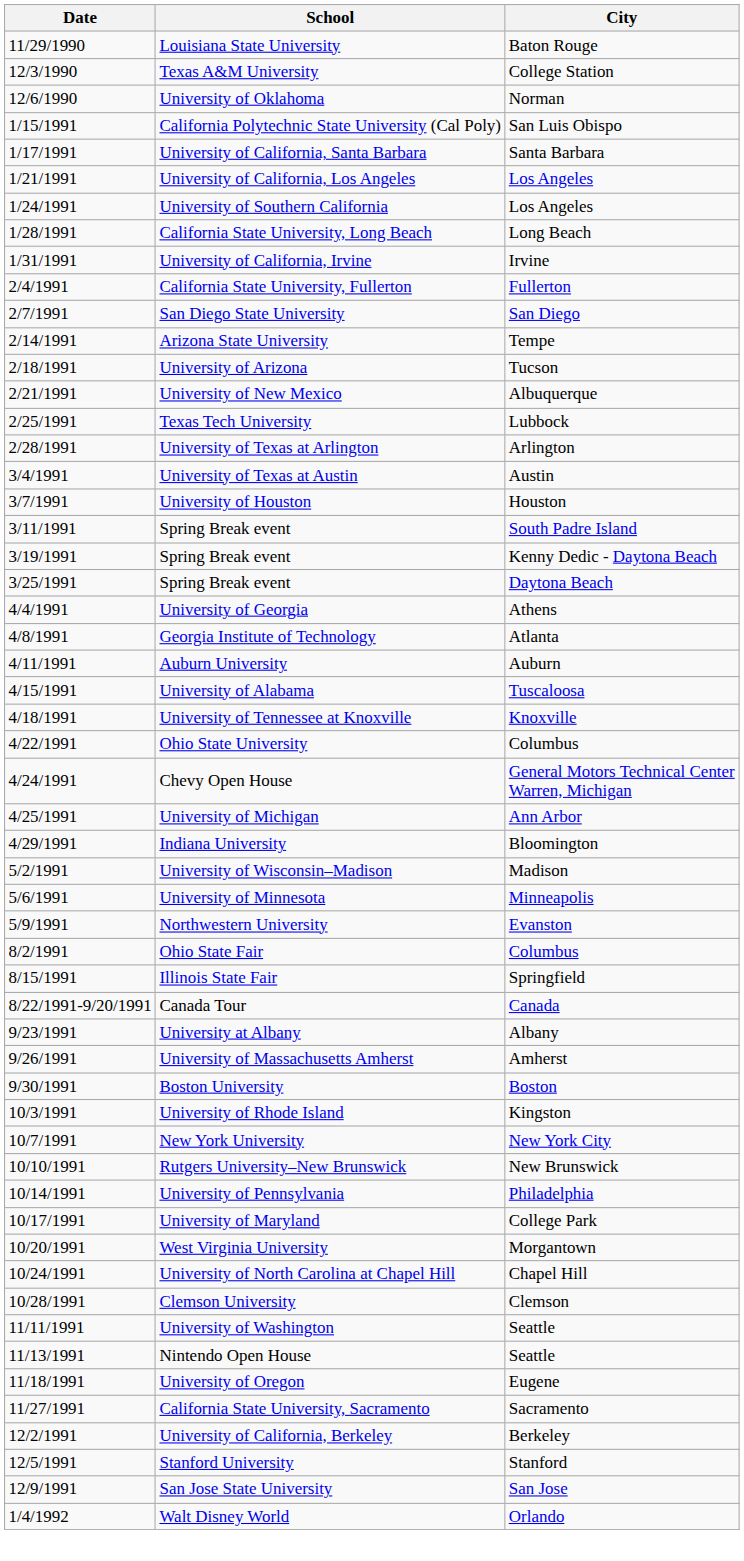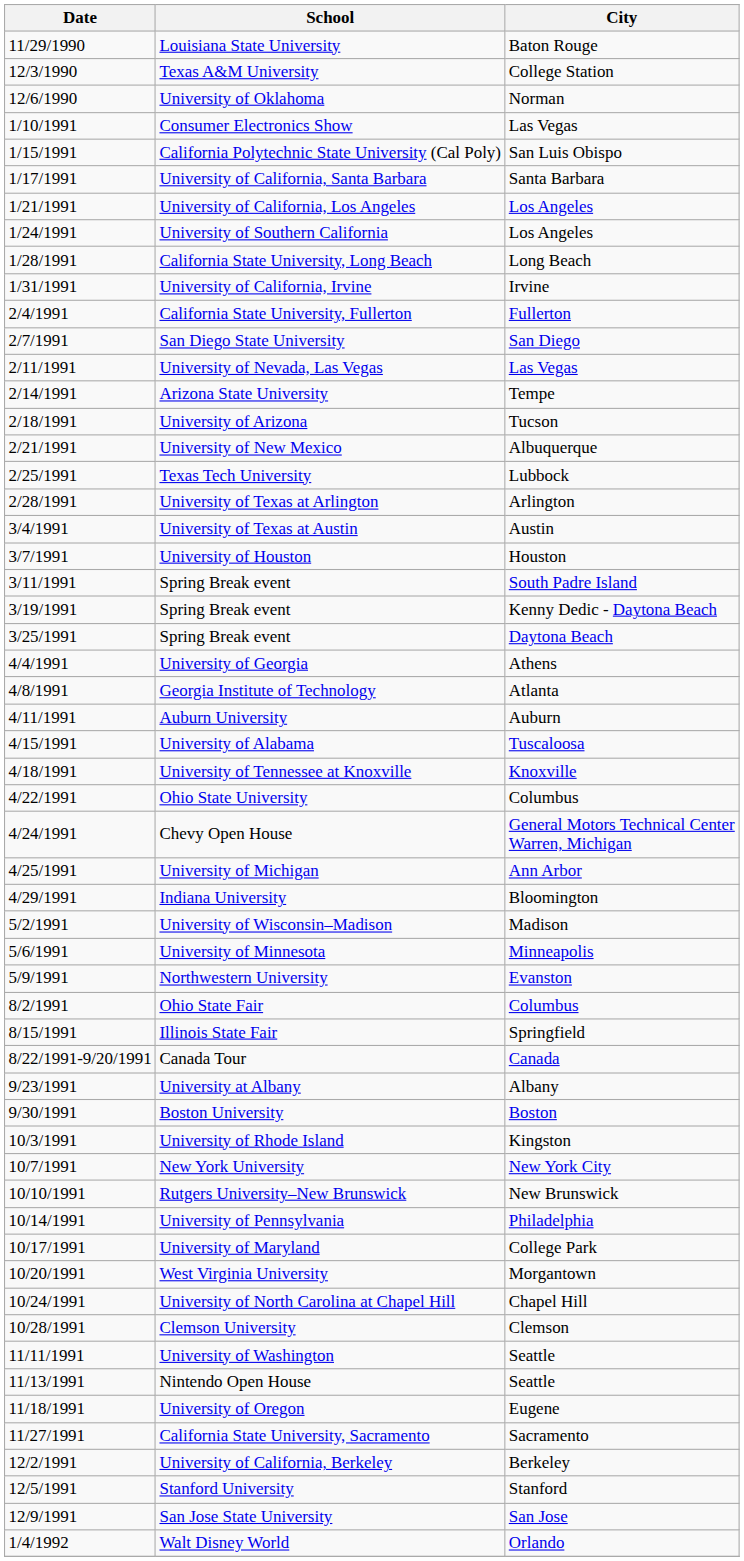 <table class="wikitable">
 <tr>
 <th>Date</th>
 <th>School</th>
 <th>City</th>
 </tr>
 <tr>
 <td>11/29/1990</td>
 <td><a href='#'>Louisiana State University</a></td>
 <td>Baton Rouge</td>
 </tr>
 <tr>
 <td>12/3/1990</td>
 <td><a href='#'>Texas A&M University</a></td>
 <td>College Station</td>
 </tr>
 <tr>
 <td>12/6/1990</td>
 <td><a href='#'>University of Oklahoma</a></td>
 <td>Norman</td>
+</tr>
+<tr>
+<td>1/10/1991</td>
+<td><a href='#'>Consumer Electronics Show</a></td>
+<td>Las Vegas</td>
 </tr>
 <tr>
 <td>1/15/1991</td>
 <td><a href='#'>California Polytechnic State University</a> (Cal Poly)</td>
 <td>San Luis Obispo</td>
 </tr>
 <tr>
 <td>1/17/1991</td>
 <td><a href='#'>University of California, Santa Barbara</a></td>
 <td>Santa Barbara</td>
 </tr>
 <tr>
 <td>1/21/1991</td>
 <td><a href='#'>University of California, Los Angeles</a></td>
 <td><a href='#'>Los Angeles</a></td>
 </tr>
 <tr>
 <td>1/24/1991</td>
 <td><a href='#'>University of Southern California</a></td>
 <td>Los Angeles</td>
 </tr>
 <tr>
 <td>1/28/1991</td>
 <td><a href='#'>California State University, Long Beach</a></td>
 <td>Long Beach</td>
 </tr>
 <tr>
 <td>1/31/1991</td>
 <td><a href='#'>University of California, Irvine</a></td>
 <td>Irvine</td>
 </tr>
 <tr>
 <td>2/4/1991</td>
 <td><a href='#'>California State University, Fullerton</a></td>
 <td><a href='#'>Fullerton</a></td>
 </tr>
 <tr>
 <td>2/7/1991</td>
 <td><a href='#'>San Diego State University</a></td>
 <td><a href='#'>San Diego</a></td>
+</tr>
+<tr>
+<td>2/11/1991</td>
+<td><a href='#'>University of Nevada, Las Vegas</a></td>
+<td><a href='#'>Las Vegas</a></td>
 </tr>
 <tr>
 <td>2/14/1991</td>
 <td><a href='#'>Arizona State University</a></td>
 <td>Tempe</td>
 </tr>
 <tr>
 <td>2/18/1991</td>
 <td><a href='#'>University of Arizona</a></td>
 <td>Tucson</td>
 </tr>
 <tr>
 <td>2/21/1991</td>
 <td><a href='#'>University of New Mexico</a></td>
 <td>Albuquerque</td>
 </tr>
 <tr>
 <td>2/25/1991</td>
 <td><a href='#'>Texas Tech University</a></td>
 <td>Lubbock</td>
 </tr>
 <tr>
 <td>2/28/1991</td>
 <td><a href='#'>University of Texas at Arlington</a></td>
 <td>Arlington</td>
 </tr>
 <tr>
 <td>3/4/1991</td>
 <td><a href='#'>University of Texas at Austin</a></td>
 <td>Austin</td>
 </tr>
 <tr>
 <td>3/7/1991</td>
 <td><a href='#'>University of Houston</a></td>
 <td>Houston</td>
 </tr>
 <tr>
 <td>3/11/1991</td>
 <td>Spring Break event</td>
 <td><a href='#'>South Padre Island</a></td>
 </tr>
 <tr>
 <td>3/19/1991</td>
 <td>Spring Break event</td>
 <td>Kenny Dedic - <a href='#'>Daytona Beach</a></td>
 </tr>
 <tr>
 <td>3/25/1991</td>
 <td>Spring Break event</td>
 <td><a href='#'>Daytona Beach</a></td>
 </tr>
 <tr>
 <td>4/4/1991</td>
 <td><a href='#'>University of Georgia</a></td>
 <td>Athens</td>
 </tr>
 <tr>
 <td>4/8/1991</td>
 <td><a href='#'>Georgia Institute of Technology</a></td>
 <td>Atlanta</td>
 </tr>
 <tr>
 <td>4/11/1991</td>
 <td><a href='#'>Auburn University</a></td>
 <td>Auburn</td>
 </tr>
 <tr>
 <td>4/15/1991</td>
 <td><a href='#'>University of Alabama</a></td>
 <td><a href='#'>Tuscaloosa</a></td>
 </tr>
 <tr>
 <td>4/18/1991</td>
 <td><a href='#'>University of Tennessee at Knoxville</a></td>
 <td><a href='#'>Knoxville</a></td>
 </tr>
 <tr>
 <td>4/22/1991</td>
 <td><a href='#'>Ohio State University</a></td>
 <td>Columbus</td>
 </tr>
 <tr>
 <td>4/24/1991</td>
 <td>Chevy Open House</td>
 <td><a href='#'>General Motors Technical Center</a> <br> <a href='#'>Warren, Michigan</a></td>
 </tr>
 <tr>
 <td>4/25/1991</td>
 <td><a href='#'>University of Michigan</a></td>
 <td><a href='#'>Ann Arbor</a></td>
 </tr>
 <tr>
 <td>4/29/1991</td>
 <td><a href='#'>Indiana University</a></td>
 <td>Bloomington</td>
 </tr>
 <tr>
 <td>5/2/1991</td>
 <td><a href='#'>University of Wisconsin–Madison</a></td>
 <td>Madison</td>
 </tr>
 <tr>
 <td>5/6/1991</td>
 <td><a href='#'>University of Minnesota</a></td>
 <td><a href='#'>Minneapolis</a></td>
 </tr>
 <tr>
 <td>5/9/1991</td>
 <td><a href='#'>Northwestern University</a></td>
 <td><a href='#'>Evanston</a></td>
 </tr>
 <tr>
 <td>8/2/1991</td>
 <td><a href='#'>Ohio State Fair</a></td>
 <td><a href='#'>Columbus</a></td>
 </tr>
 <tr>
 <td>8/15/1991</td>
 <td><a href='#'>Illinois State Fair</a></td>
 <td>Springfield</td>
 </tr>
 <tr>
 <td>8/22/1991-9/20/1991</td>
 <td>Canada Tour</td>
 <td><a href='#'>Canada</a></td>
 </tr>
 <tr>
 <td>9/23/1991</td>
 <td><a href='#'>University at Albany</a></td>
 <td>Albany</td>
 </tr>
 <tr>
-<td>9/26/1991</td>
-<td><a href='#'>University of Massachusetts Amherst</a></td>
-<td>Amherst</td>
-</tr>
-<tr>
 <td>9/30/1991</td>
 <td><a href='#'>Boston University</a></td>
 <td><a href='#'>Boston</a></td>
 </tr>
 <tr>
 <td>10/3/1991</td>
 <td><a href='#'>University of Rhode Island</a></td>
 <td>Kingston</td>
 </tr>
 <tr>
 <td>10/7/1991</td>
 <td><a href='#'>New York University</a></td>
 <td><a href='#'>New York City</a></td>
 </tr>
 <tr>
 <td>10/10/1991</td>
 <td><a href='#'>Rutgers University–New Brunswick</a></td>
 <td>New Brunswick</td>
 </tr>
 <tr>
 <td>10/14/1991</td>
 <td><a href='#'>University of Pennsylvania</a></td>
 <td><a href='#'>Philadelphia</a></td>
 </tr>
 <tr>
 <td>10/17/1991</td>
 <td><a href='#'>University of Maryland</a></td>
 <td>College Park</td>
 </tr>
 <tr>
 <td>10/20/1991</td>
 <td><a href='#'>West Virginia University</a></td>
 <td>Morgantown</td>
 </tr>
 <tr>
 <td>10/24/1991</td>
 <td><a href='#'>University of North Carolina at Chapel Hill</a></td>
 <td>Chapel Hill</td>
 </tr>
 <tr>
 <td>10/28/1991</td>
 <td><a href='#'>Clemson University</a></td>
 <td>Clemson</td>
 </tr>
 <tr>
 <td>11/11/1991</td>
 <td><a href='#'>University of Washington</a></td>
 <td>Seattle</td>
 </tr>
 <tr>
 <td>11/13/1991</td>
 <td>Nintendo Open House</td>
 <td>Seattle</td>
 </tr>
 <tr>
 <td>11/18/1991</td>
 <td><a href='#'>University of Oregon</a></td>
 <td>Eugene</td>
 </tr>
 <tr>
 <td>11/27/1991</td>
 <td><a href='#'>California State University, Sacramento</a></td>
 <td>Sacramento</td>
 </tr>
 <tr>
 <td>12/2/1991</td>
 <td><a href='#'>University of California, Berkeley</a></td>
 <td>Berkeley</td>
 </tr>
 <tr>
 <td>12/5/1991</td>
 <td><a href='#'>Stanford University</a></td>
 <td>Stanford</td>
 </tr>
 <tr>
 <td>12/9/1991</td>
 <td><a href='#'>San Jose State University</a></td>
 <td><a href='#'>San Jose</a></td>
 </tr>
 <tr>
 <td>1/4/1992</td>
 <td><a href='#'>Walt Disney World</a></td>
 <td><a href='#'>Orlando</a></td>
 </tr>
 <tr>
 </tr>
 </table>
